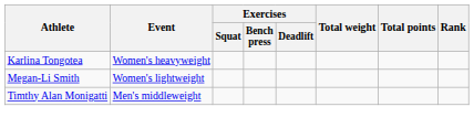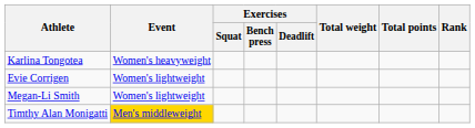 <table class=wikitable style="font-size:90%">
 <tr>
 <th rowspan="2">Athlete</th>
 <th rowspan="2">Event</th>
 <th colspan="3">Exercises</th>
 <th rowspan="2">Total weight</th>
 <th rowspan="2">Total points</th>
 <th rowspan="2">Rank</th>
 </tr>
 <tr style="font-size:95%">
 <th>Squat</th>
 <th>Bench<br>press</th>
 <th>Deadlift</th>
 </tr>
 <tr align=center>
 <td align=left><a href='#'>Karlina Tongotea</a></td>
 <td align=left><a href='#'>Women's heavyweight</a></td>
 <td></td>
 <td></td>
 <td></td>
 <td></td>
 <td></td>
 <td></td>
 </tr>
 <tr align=center>
+<td align=left><a href='#'>Evie Corrigen</a></td>
+<td align=left><a href='#'>Women's lightweight</a></td>
+<td></td>
+<td></td>
+<td></td>
+<td></td>
+<td></td>
+<td></td>
+</tr>
+<tr align=center>
 <td align=left><a href='#'>Megan-Li Smith</a></td>
 <td align=left><a href='#'>Women's lightweight</a></td>
 <td></td>
 <td></td>
 <td></td>
 <td></td>
 <td></td>
 <td></td>
 </tr>
 <tr align=center>
 <td align=left><a href='#'>Timthy Alan Monigatti</a></td>
-<td align=left><a href='#'>Men's middleweight</a></td>
+<td align=left style="background: gold;"><a href='#'>Men's middleweight</a></td>
 <td></td>
 <td></td>
 <td></td>
 <td></td>
 <td></td>
 <td></td>
 </tr>
 </table>
